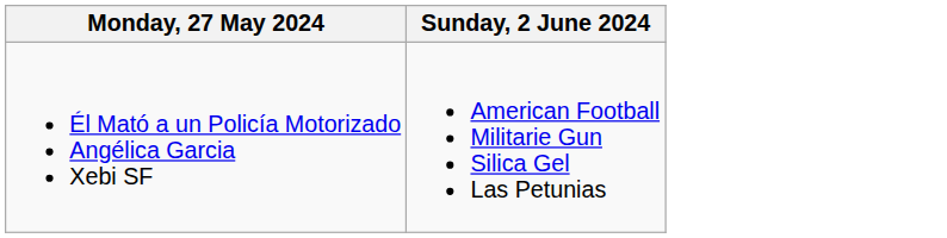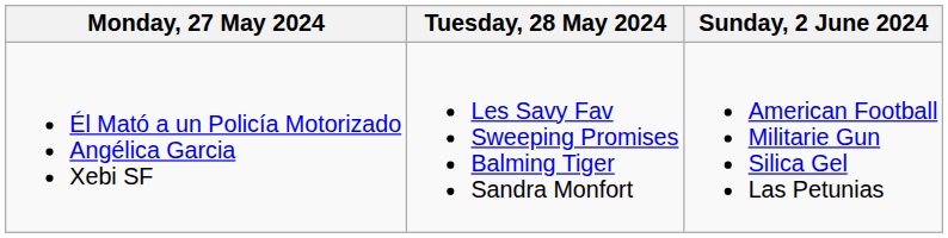 <table class="wikitable">
 <tr>
 <th>Monday, 27 May 2024</th>
+<th>Tuesday, 28 May 2024</th>
 <th>Sunday, 2 June 2024</th>
 </tr>
 <tr>
 <td><br><ul><li><a href='#'>Él Mató a un Policía Motorizado</a></li><li><a href='#'>Angélica Garcia</a></li><li>Xebi SF</li></ul></td>
+<td><br><ul><li><a href='#'>Les Savy Fav</a></li><li><a href='#'>Sweeping Promises</a></li><li><a href='#'>Balming Tiger</a></li><li>Sandra Monfort</li></ul></td>
 <td><br><ul><li><a href='#'>American Football</a></li><li><a href='#'>Militarie Gun</a></li><li><a href='#'>Silica Gel</a></li><li>Las Petunias</li></ul></td>
 </tr>
 </table>
